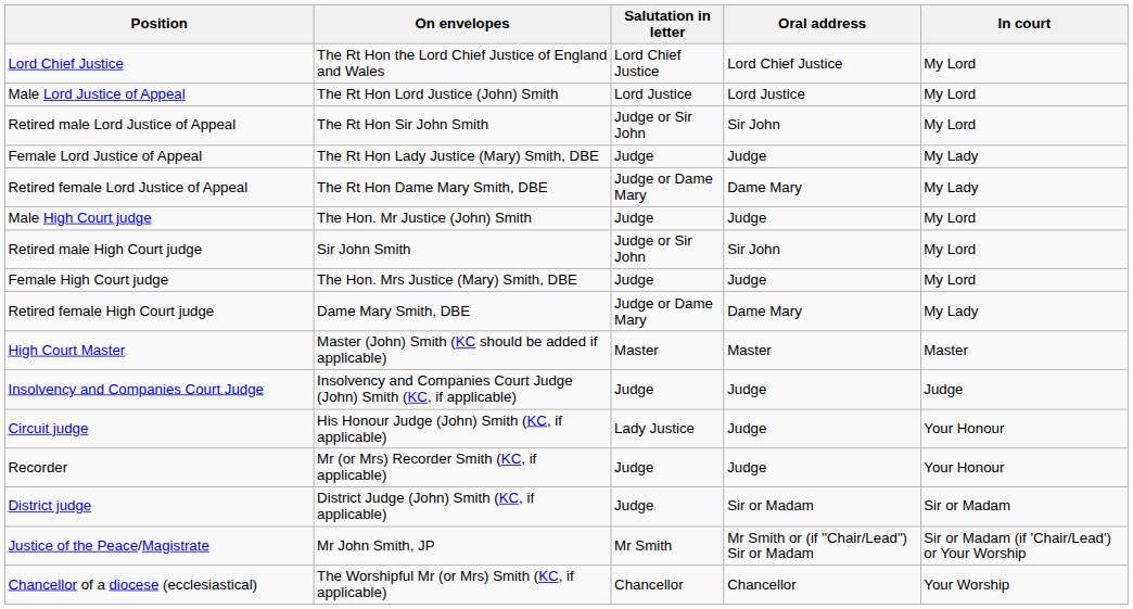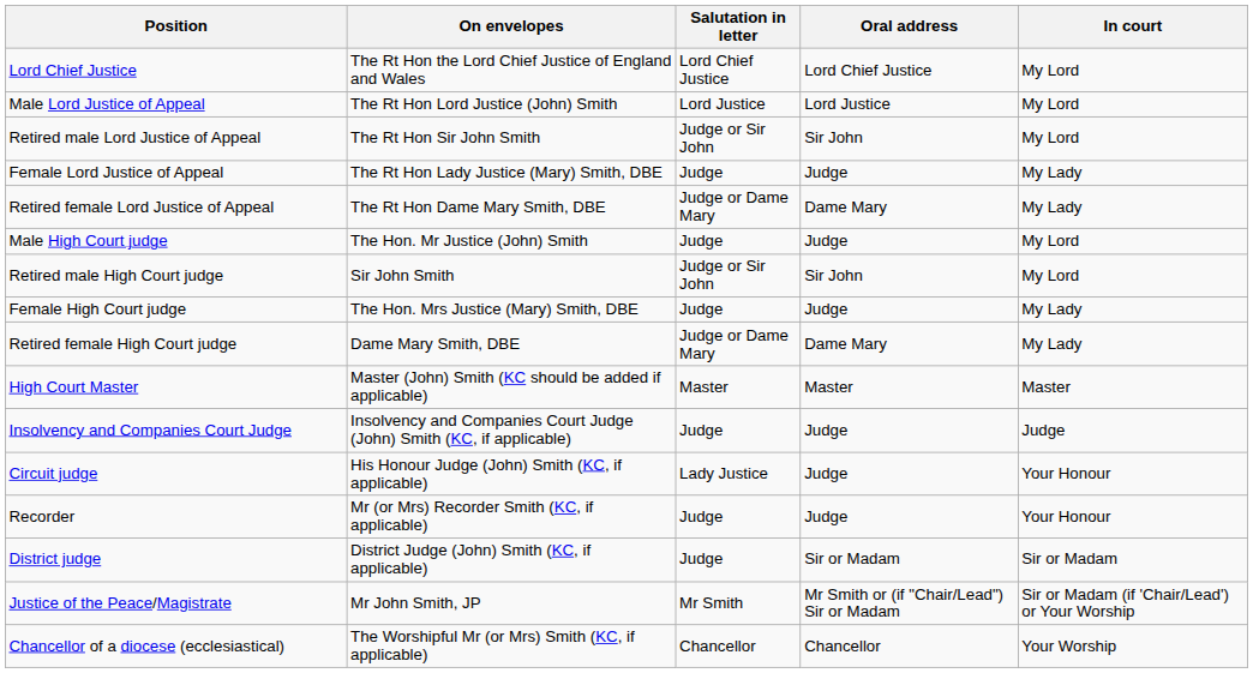 <table class="wikitable">
 <tr>
 <th width=27.5%>Position</th>
 <th>On envelopes</th>
 <th>Salutation in letter</th>
 <th>Oral address</th>
 <th>In court</th>
 </tr>
 <tr>
 <td><a href='#'>Lord Chief Justice</a></td>
 <td>The Rt Hon the Lord Chief Justice of England and Wales</td>
 <td>Lord Chief Justice</td>
 <td>Lord Chief Justice</td>
 <td>My Lord</td>
 </tr>
 <tr>
 <td>Male <a href='#'>Lord Justice of Appeal</a></td>
 <td>The Rt Hon Lord Justice (John) Smith</td>
 <td>Lord Justice</td>
 <td>Lord Justice</td>
 <td>My Lord</td>
 </tr>
 <tr>
 <td>Retired male Lord Justice of Appeal</td>
 <td>The Rt Hon Sir John Smith</td>
 <td>Judge or Sir John</td>
 <td>Sir John</td>
 <td>My Lord</td>
 </tr>
 <tr>
 <td>Female Lord Justice of Appeal</td>
 <td>The Rt Hon Lady Justice (Mary) Smith, DBE</td>
 <td>Judge</td>
 <td>Judge</td>
 <td>My Lady</td>
 </tr>
 <tr>
 <td>Retired female Lord Justice of Appeal</td>
 <td>The Rt Hon Dame Mary Smith, DBE</td>
 <td>Judge or Dame Mary</td>
 <td>Dame Mary</td>
 <td>My Lady</td>
 </tr>
 <tr>
 <td>Male <a href='#'>High Court judge</a></td>
 <td>The Hon. Mr Justice (John) Smith</td>
 <td>Judge</td>
 <td>Judge</td>
 <td>My Lord</td>
 </tr>
 <tr>
 <td>Retired male High Court judge</td>
 <td>Sir John Smith</td>
 <td>Judge or Sir John</td>
 <td>Sir John</td>
 <td>My Lord</td>
 </tr>
 <tr>
 <td>Female High Court judge</td>
 <td>The Hon. Mrs Justice (Mary) Smith, DBE</td>
 <td>Judge</td>
 <td>Judge</td>
-<td>My Lord</td>
+<td>My Lady</td>
 </tr>
 <tr>
 <td>Retired female High Court judge</td>
 <td>Dame Mary Smith, DBE</td>
 <td>Judge or Dame Mary</td>
 <td>Dame Mary</td>
 <td>My Lady</td>
 </tr>
 <tr>
 <td><a href='#'>High Court Master</a></td>
 <td>Master (John) Smith (<a href='#'>KC</a> should be added if applicable)</td>
 <td>Master</td>
 <td>Master</td>
 <td>Master</td>
 </tr>
 <tr>
 <td><a href='#'>Insolvency and Companies Court Judge</a></td>
 <td>Insolvency and Companies Court Judge (John) Smith (<a href='#'>KC</a>, if applicable)</td>
 <td>Judge</td>
 <td>Judge</td>
 <td>Judge</td>
 </tr>
 <tr>
 <td><a href='#'>Circuit judge</a></td>
 <td>His Honour Judge (John) Smith (<a href='#'>KC</a>, if applicable)</td>
 <td>Lady Justice</td>
 <td>Judge</td>
 <td>Your Honour</td>
 </tr>
 <tr>
 <td>Recorder</td>
 <td>Mr (or Mrs) Recorder Smith (<a href='#'>KC</a>, if applicable)</td>
 <td>Judge</td>
 <td>Judge</td>
 <td>Your Honour</td>
 </tr>
 <tr>
 <td><a href='#'>District judge</a></td>
 <td>District Judge (John) Smith (<a href='#'>KC</a>, if applicable)</td>
 <td>Judge</td>
 <td>Sir or Madam</td>
 <td>Sir or Madam</td>
 </tr>
 <tr>
 <td><a href='#'>Justice of the Peace</a>/<a href='#'>Magistrate</a></td>
 <td>Mr John Smith, JP</td>
 <td>Mr Smith</td>
 <td>Mr Smith or  (if "Chair/Lead") Sir or  Madam</td>
 <td>Sir or Madam  (if 'Chair/Lead') or Your Worship</td>
 </tr>
 <tr>
 <td><a href='#'>Chancellor</a> of a <a href='#'>diocese</a> (ecclesiastical)</td>
 <td>The Worshipful Mr (or Mrs) Smith (<a href='#'>KC</a>, if applicable)</td>
 <td>Chancellor</td>
 <td>Chancellor</td>
 <td>Your Worship</td>
 </tr>
 </table>
